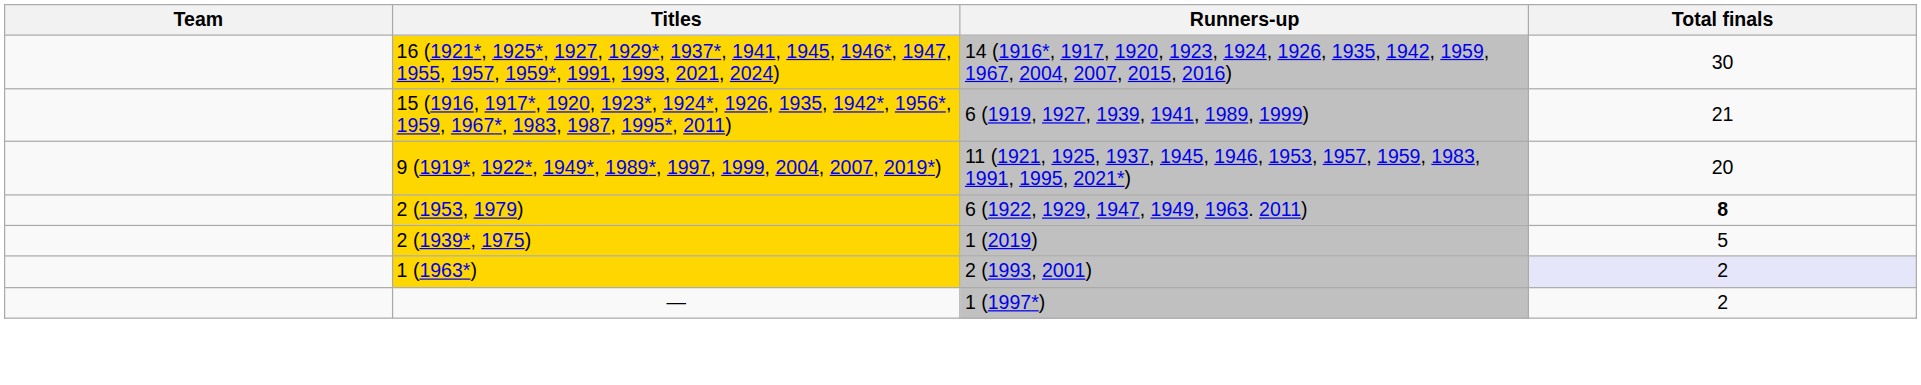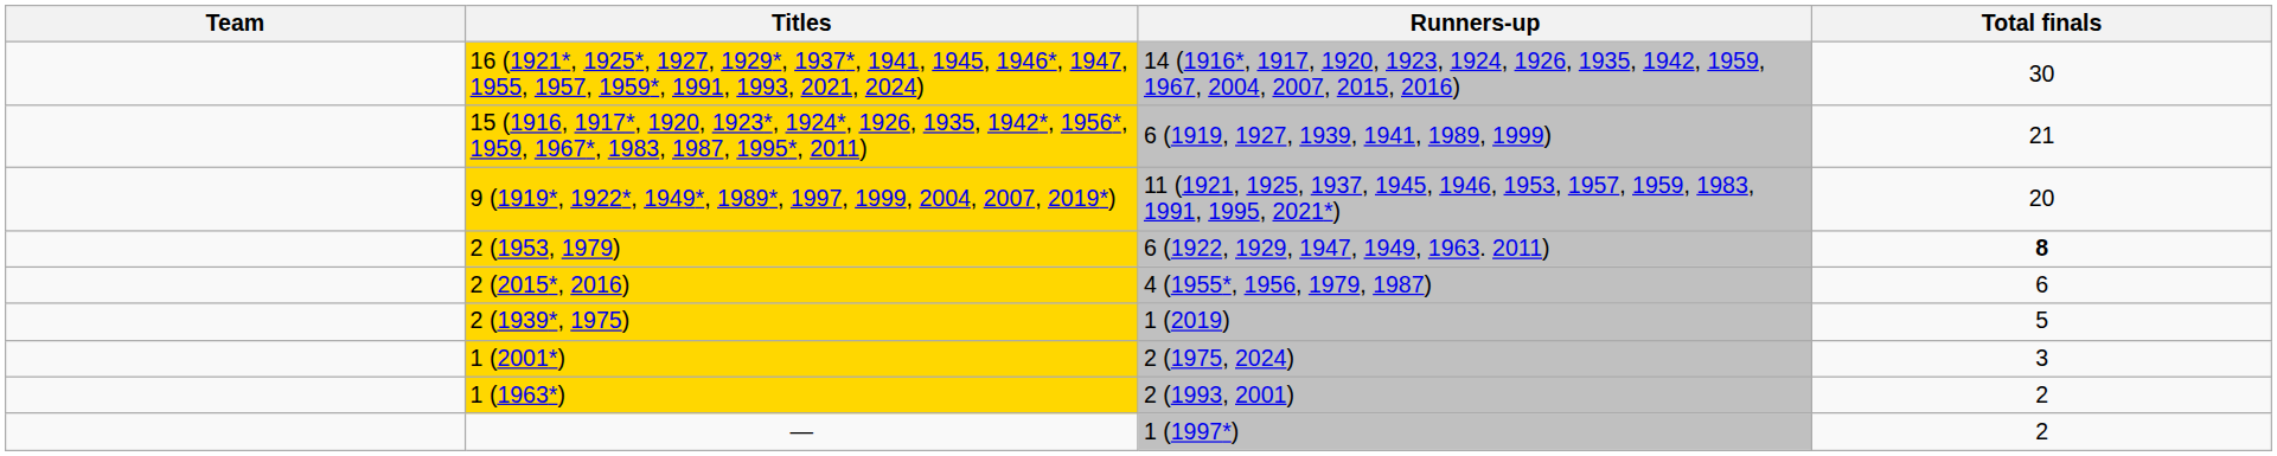 <table class="wikitable">
 <tr>
 <th width=15%>Team</th>
 <th width=22%>Titles</th>
 <th width=22%>Runners-up</th>
 <th width=15%>Total finals</th>
 </tr>
 <tr>
 <td></td>
 <td bgcolor=gold>16 (<a href='#'>1921</a><a href='#'>*</a>, <a href='#'>1925</a><a href='#'>*</a>, <a href='#'>1927</a>, <a href='#'>1929</a><a href='#'>*</a>, <a href='#'>1937</a><a href='#'>*</a>, <a href='#'>1941</a>, <a href='#'>1945</a>, <a href='#'>1946</a><a href='#'>*</a>, <a href='#'>1947</a>, <a href='#'>1955</a>, <a href='#'>1957</a>, <a href='#'>1959</a><a href='#'>*</a>, <a href='#'>1991</a>, <a href='#'>1993</a>, <a href='#'>2021</a>, <a href='#'>2024</a>)</td>
 <td bgcolor=silver>14 (<a href='#'>1916</a><a href='#'>*</a>, <a href='#'>1917</a>, <a href='#'>1920</a>, <a href='#'>1923</a>, <a href='#'>1924</a>, <a href='#'>1926</a>, <a href='#'>1935</a>, <a href='#'>1942</a>, <a href='#'>1959</a>, <a href='#'>1967</a>, <a href='#'>2004</a>, <a href='#'>2007</a>, <a href='#'>2015</a>, <a href='#'>2016</a>)</td>
 <td align="center">30</td>
 </tr>
 <tr>
 <td></td>
 <td bgcolor=gold>15 (<a href='#'>1916</a>, <a href='#'>1917</a><a href='#'>*</a>, <a href='#'>1920</a>, <a href='#'>1923</a><a href='#'>*</a>, <a href='#'>1924</a><a href='#'>*</a>, <a href='#'>1926</a>, <a href='#'>1935</a>, <a href='#'>1942</a><a href='#'>*</a>, <a href='#'>1956</a><a href='#'>*</a>, <a href='#'>1959</a>, <a href='#'>1967</a><a href='#'>*</a>, <a href='#'>1983</a>, <a href='#'>1987</a>, <a href='#'>1995</a><a href='#'>*</a>, <a href='#'>2011</a>)</td>
 <td bgcolor=silver>6 (<a href='#'>1919</a>, <a href='#'>1927</a>, <a href='#'>1939</a>, <a href='#'>1941</a>, <a href='#'>1989</a>, <a href='#'>1999</a>)</td>
 <td align="center">21</td>
 </tr>
 <tr>
 <td></td>
 <td bgcolor=gold>9 (<a href='#'>1919</a><a href='#'>*</a>, <a href='#'>1922</a><a href='#'>*</a>, <a href='#'>1949</a><a href='#'>*</a>, <a href='#'>1989</a><a href='#'>*</a>, <a href='#'>1997</a>, <a href='#'>1999</a>, <a href='#'>2004</a>, <a href='#'>2007</a>, <a href='#'>2019</a><a href='#'>*</a>)</td>
 <td bgcolor=silver>11 (<a href='#'>1921</a>, <a href='#'>1925</a>, <a href='#'>1937</a>, <a href='#'>1945</a>, <a href='#'>1946</a>, <a href='#'>1953</a>, <a href='#'>1957</a>, <a href='#'>1959</a>, <a href='#'>1983</a>, <a href='#'>1991</a>, <a href='#'>1995</a>, <a href='#'>2021</a><a href='#'>*</a>)</td>
 <td align="center">20</td>
 </tr>
 <tr>
 <td></td>
 <td bgcolor=gold>2 (<a href='#'>1953</a>, <a href='#'>1979</a>)</td>
 <td bgcolor=silver>6 (<a href='#'>1922</a>, <a href='#'>1929</a>, <a href='#'>1947</a>, <a href='#'>1949</a>, <a href='#'>1963</a>. <a href='#'>2011</a>)</td>
 <td align="center"><strong>8</strong></td>
 </tr>
 <tr>
 <td></td>
+<td bgcolor=gold>2 (<a href='#'>2015</a><a href='#'>*</a>, <a href='#'>2016</a>)</td>
+<td bgcolor=silver>4 (<a href='#'>1955</a><a href='#'>*</a>, <a href='#'>1956</a>, <a href='#'>1979</a>, <a href='#'>1987</a>)</td>
+<td align="center">6</td>
+</tr>
+<tr>
+<td></td>
 <td bgcolor=gold>2 (<a href='#'>1939</a><a href='#'>*</a>, <a href='#'>1975</a>)</td>
 <td bgcolor=silver>1 (<a href='#'>2019</a>)</td>
 <td align="center">5</td>
 </tr>
 <tr>
 <td></td>
+<td bgcolor=gold>1 (<a href='#'>2001</a><a href='#'>*</a>)</td>
+<td bgcolor=silver>2 (<a href='#'>1975</a>, <a href='#'>2024</a>)</td>
+<td align="center">3</td>
+</tr>
+<tr>
+<td></td>
 <td bgcolor=gold>1 (<a href='#'>1963</a><a href='#'>*</a>)</td>
 <td bgcolor=silver>2 (<a href='#'>1993</a>, <a href='#'>2001</a>)</td>
-<td align="center" style="background: lavender;">2</td>
+<td align="center">2</td>
 </tr>
 <tr>
 <td></td>
 <td align="center">—</td>
 <td bgcolor=silver>1 (<a href='#'>1997</a><a href='#'>*</a>)</td>
 <td align="center">2</td>
 </tr>
 </table>
